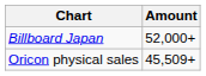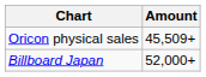 <table class="wikitable">
 <tr>
 <th>Chart</th>
 <th>Amount</th>
 </tr>
 <tr>
+<td><a href='#'>Oricon</a> physical sales</td>
+<td>45,509+</td>
+</tr>
+<tr>
 <td><em><a href='#'>Billboard Japan</a></em></td>
 <td>52,000+</td>
 </tr>
-<tr>
-<td><a href='#'>Oricon</a> physical sales</td>
-<td>45,509+</td>
-</tr>
 </table>
